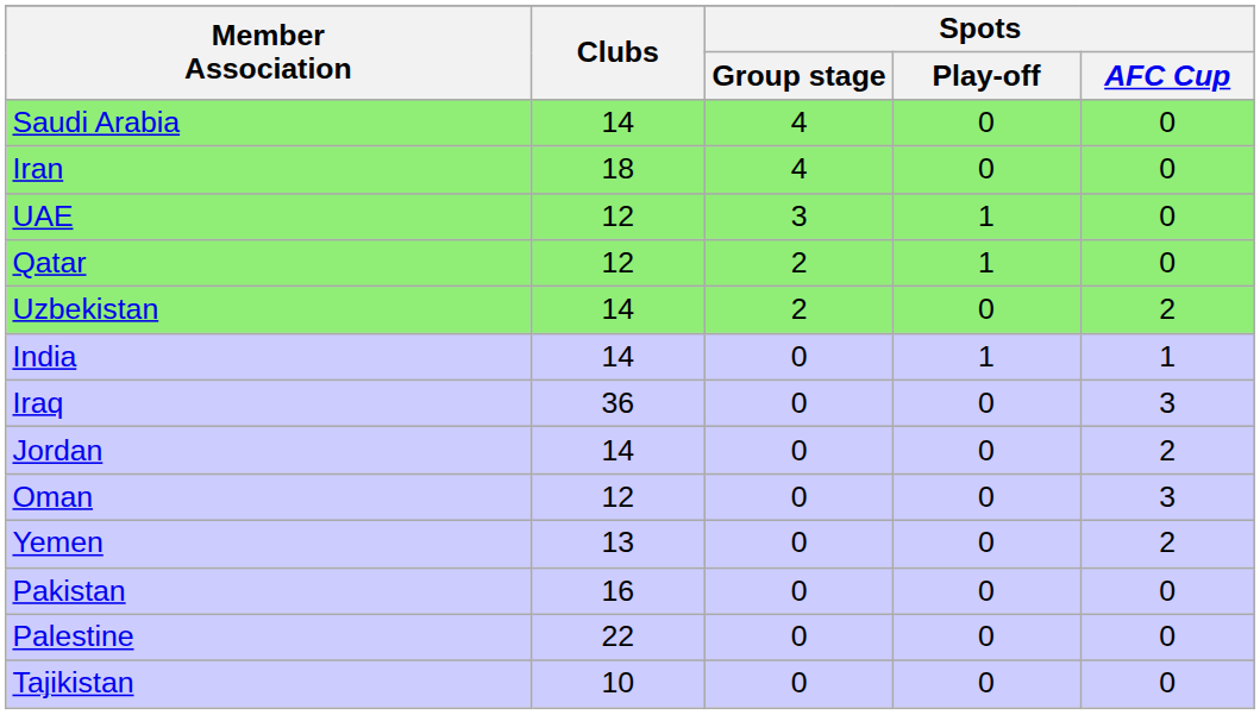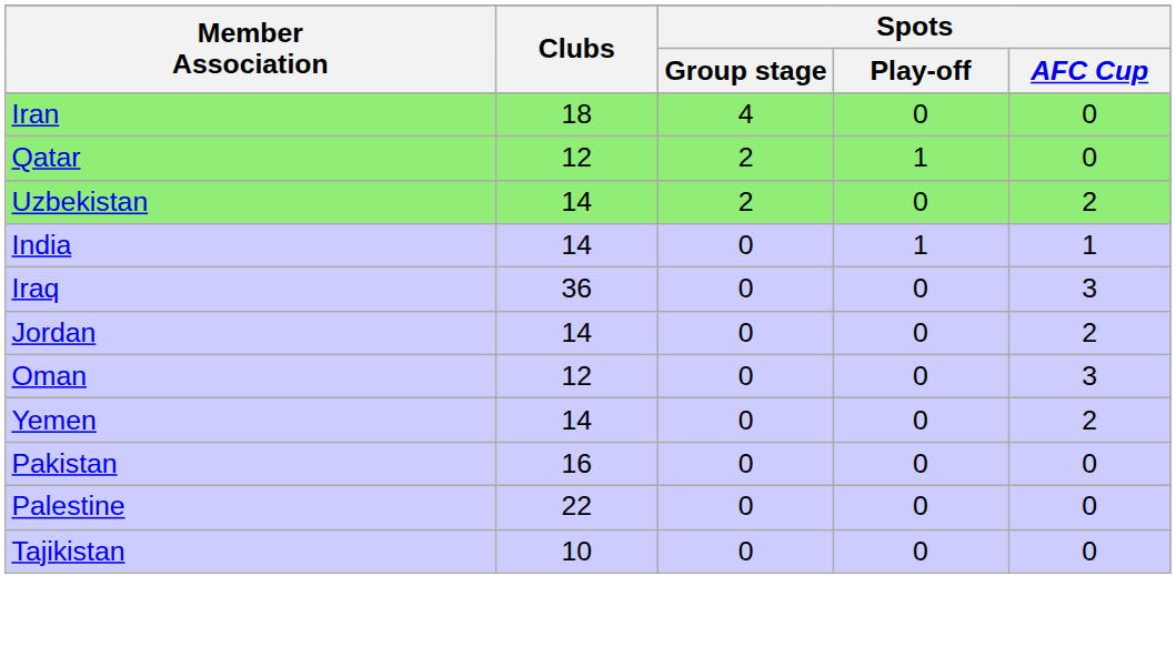 <table class="wikitable" style="text-align: center;">
 <tr>
 </tr>
 <tr>
 <th rowspan="2">Member<br>Association</th>
 <th width=14% rowspan="2">Clubs</th>
 <th colspan="3">Spots</th>
 </tr>
 <tr>
 <th width=15%>Group stage</th>
 <th width=15%>Play-off</th>
 <th width=14%><em><a href='#'>AFC Cup</a></em></th>
 </tr>
 <tr bgcolor=#90EE77>
-<td align=left> <a href='#'>Saudi Arabia</a></td>
-<td>14</td>
-<td>4</td>
-<td>0</td>
-<td>0</td>
-</tr>
-<tr bgcolor=#90EE77>
 <td align=left> <a href='#'>Iran</a></td>
 <td>18</td>
 <td>4</td>
 <td>0</td>
-<td>0</td>
-</tr>
-<tr bgcolor=#90EE77>
-<td align=left> <a href='#'>UAE</a></td>
-<td>12</td>
-<td>3</td>
-<td>1</td>
 <td>0</td>
 </tr>
 <tr bgcolor=#90EE77>
 <td align=left> <a href='#'>Qatar</a></td>
 <td>12</td>
 <td>2</td>
 <td>1</td>
 <td>0</td>
 </tr>
 <tr bgcolor=#90EE77>
 <td align=left> <a href='#'>Uzbekistan</a></td>
 <td>14</td>
 <td>2</td>
 <td>0</td>
 <td>2</td>
 </tr>
 <tr bgcolor=#ccccff>
 <td align=left> <a href='#'>India</a></td>
 <td>14</td>
 <td>0</td>
 <td>1</td>
 <td>1</td>
 </tr>
 <tr bgcolor=#ccccff>
 <td align=left> <a href='#'>Iraq</a></td>
 <td>36</td>
 <td>0</td>
 <td>0</td>
 <td>3</td>
 </tr>
 <tr bgcolor=#ccccff>
 <td align=left> <a href='#'>Jordan</a></td>
 <td>14</td>
 <td>0</td>
 <td>0</td>
 <td>2</td>
 </tr>
 <tr bgcolor=#ccccff>
 <td align=left> <a href='#'>Oman</a></td>
 <td>12</td>
 <td>0</td>
 <td>0</td>
 <td>3</td>
 </tr>
 <tr bgcolor=#ccccff>
 <td align=left> <a href='#'>Yemen</a></td>
-<td>13</td>
+<td>14</td>
 <td>0</td>
 <td>0</td>
 <td>2</td>
 </tr>
 <tr bgcolor=#ccccff>
 <td align=left> <a href='#'>Pakistan</a></td>
 <td>16</td>
 <td>0</td>
 <td>0</td>
 <td>0</td>
 </tr>
 <tr bgcolor=#ccccff>
 <td align=left> <a href='#'>Palestine</a></td>
 <td>22</td>
 <td>0</td>
 <td>0</td>
 <td>0</td>
 </tr>
 <tr bgcolor=#ccccff>
 <td align=left> <a href='#'>Tajikistan</a></td>
 <td>10</td>
 <td>0</td>
 <td>0</td>
 <td>0</td>
 </tr>
 </table>
